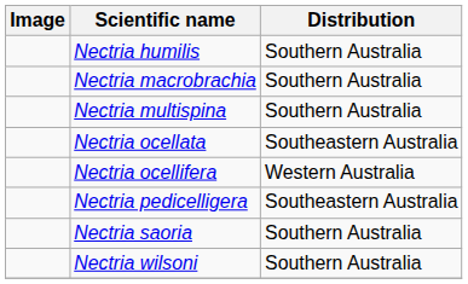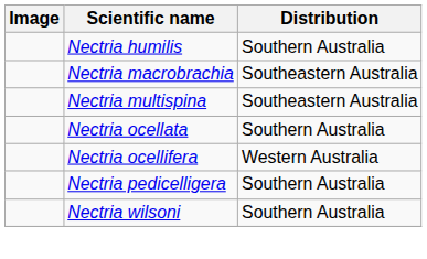 <table class="wikitable">
 <tr>
 <th>Image</th>
 <th>Scientific name</th>
 <th>Distribution</th>
 </tr>
 <tr>
 <td></td>
 <td><em><a href='#'>Nectria humilis</a></em> </td>
 <td>Southern Australia</td>
 </tr>
 <tr>
 <td></td>
 <td><em><a href='#'>Nectria macrobrachia</a></em> </td>
-<td>Southern Australia</td>
+<td>Southeastern Australia</td>
 </tr>
 <tr>
 <td></td>
 <td><em><a href='#'>Nectria multispina</a></em> </td>
-<td>Southern Australia</td>
+<td>Southeastern Australia</td>
 </tr>
 <tr>
 <td></td>
 <td><em><a href='#'>Nectria ocellata</a></em> </td>
-<td>Southeastern Australia</td>
+<td>Southern Australia</td>
 </tr>
 <tr>
 <td></td>
 <td><em><a href='#'>Nectria ocellifera</a></em> </td>
 <td>Western Australia</td>
 </tr>
 <tr>
 <td></td>
 <td><em><a href='#'>Nectria pedicelligera</a></em> </td>
-<td>Southeastern Australia</td>
-</tr>
-<tr>
-<td></td>
-<td><em><a href='#'>Nectria saoria</a></em> </td>
 <td>Southern Australia</td>
 </tr>
 <tr>
 <td></td>
 <td><em><a href='#'>Nectria wilsoni</a></em> </td>
 <td>Southern Australia</td>
 </tr>
 <tr>
 </tr>
 </table>
